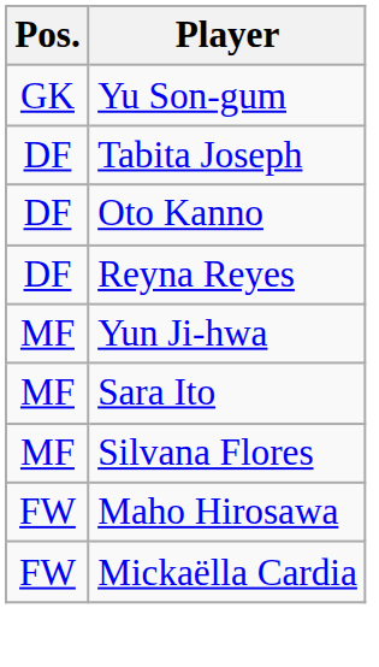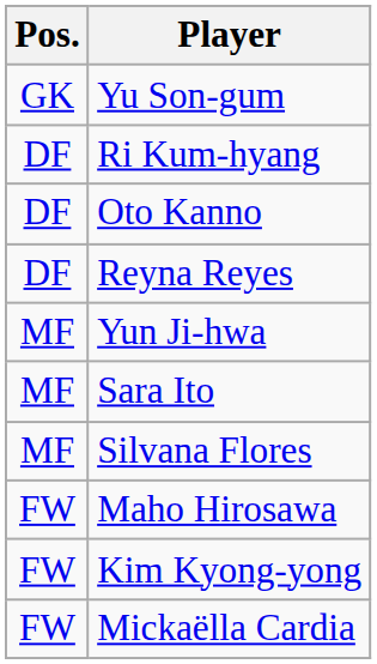 <table class="wikitable">
 <tr>
 <th>Pos.</th>
 <th>Player</th>
 </tr>
 <tr>
 <td style="text-align:center;" rowspan=><a href='#'>GK</a></td>
 <td> <a href='#'>Yu Son-gum</a></td>
 </tr>
 <tr>
 <td style="text-align:center;" rowspan=><a href='#'>DF</a></td>
-<td> <a href='#'>Tabita Joseph</a></td>
+<td> <a href='#'>Ri Kum-hyang</a></td>
 </tr>
 <tr>
 <td style="text-align:center;" rowspan=><a href='#'>DF</a></td>
 <td> <a href='#'>Oto Kanno</a></td>
 </tr>
 <tr>
 <td style="text-align:center;" rowspan=><a href='#'>DF</a></td>
 <td> <a href='#'>Reyna Reyes</a></td>
 </tr>
 <tr>
 <td style="text-align:center;" rowspan=><a href='#'>MF</a></td>
 <td> <a href='#'>Yun Ji-hwa</a></td>
 </tr>
 <tr>
 <td style="text-align:center;" rowspan=><a href='#'>MF</a></td>
 <td> <a href='#'>Sara Ito</a></td>
 </tr>
 <tr>
 <td style="text-align:center;" rowspan=><a href='#'>MF</a></td>
 <td> <a href='#'>Silvana Flores</a></td>
 </tr>
 <tr>
 <td style="text-align:center;" rowspan=><a href='#'>FW</a></td>
 <td> <a href='#'>Maho Hirosawa</a></td>
 </tr>
 <tr>
 <td style="text-align:center;" rowspan=><a href='#'>FW</a></td>
+<td> <a href='#'>Kim Kyong-yong</a></td>
+</tr>
+<tr>
+<td style="text-align:center;" rowspan=><a href='#'>FW</a></td>
 <td> <a href='#'>Mickaëlla Cardia</a></td>
 </tr>
 </table>
